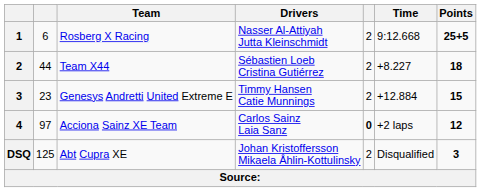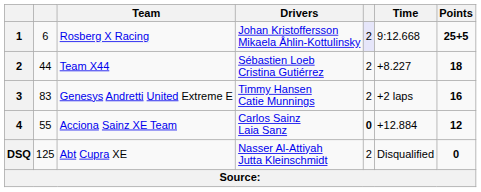 <table class="wikitable" style="font-size: 85%">
 <tr>
 <th scope="col"></th>
 <th scope="col"></th>
 <th scope="col">Team</th>
 <th scope="col">Drivers</th>
 <th scope="col"></th>
 <th scope="col">Time</th>
 <th scope="col">Points</th>
 </tr>
 <tr>
 <th scope=row>1</th>
 <td align=center>6</td>
 <td> <a href='#'>Rosberg X Racing</a></td>
-<td> <a href='#'>Nasser Al-Attiyah</a><br> <a href='#'>Jutta Kleinschmidt</a></td>
-<td>2</td>
+<td> <a href='#'>Johan Kristoffersson</a><br> <a href='#'>Mikaela Åhlin-Kottulinsky</a></td>
+<td style="background: lavender;">2</td>
 <td>9:12.668</td>
 <td align=center><strong>25+5</strong></td>
 </tr>
 <tr>
 <th scope=row>2</th>
 <td align=center>44</td>
 <td> <a href='#'>Team X44</a></td>
 <td> <a href='#'>Sébastien Loeb</a><br> <a href='#'>Cristina Gutiérrez</a></td>
 <td>2</td>
 <td>+8.227</td>
 <td align=center><strong>18</strong></td>
 </tr>
 <tr>
 <th scope=row>3</th>
-<td align=center>23</td>
+<td align=center>83</td>
 <td> <a href='#'>Genesys</a> <a href='#'>Andretti</a> <a href='#'>United</a> Extreme E</td>
 <td> <a href='#'>Timmy Hansen</a><br> <a href='#'>Catie Munnings</a></td>
 <td>2</td>
-<td>+12.884</td>
-<td align=center><strong>15</strong></td>
+<td>+2 laps</td>
+<td align=center><strong>16</strong></td>
 </tr>
 <tr>
 <th scope=row>4</th>
-<td align=center>97</td>
+<td align=center>55</td>
 <td> <a href='#'>Acciona</a>  <a href='#'>Sainz XE Team</a></td>
 <td> <a href='#'>Carlos Sainz</a><br> <a href='#'>Laia Sanz</a></td>
 <td><strong>0</strong></td>
-<td>+2 laps</td>
+<td>+12.884</td>
 <td align=center><strong>12</strong></td>
 </tr>
 <tr>
 <th scope=row>DSQ</th>
 <td align=center>125</td>
 <td> <a href='#'>Abt</a> <a href='#'>Cupra</a> XE</td>
-<td> <a href='#'>Johan Kristoffersson</a><br> <a href='#'>Mikaela Åhlin-Kottulinsky</a></td>
+<td> <a href='#'>Nasser Al-Attiyah</a><br> <a href='#'>Jutta Kleinschmidt</a></td>
 <td>2</td>
 <td>Disqualified</td>
-<td align=center><strong>3</strong></td>
+<td align=center><strong>0</strong></td>
 </tr>
 <tr>
 <th colspan="7">Source:</th>
 </tr>
 </table>
